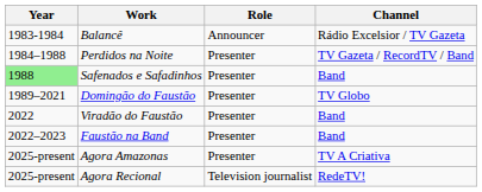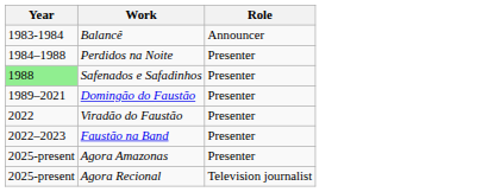 <table class="wikitable">
 <tr>
 <th>Year</th>
 <th>Work</th>
 <th>Role</th>
-<th>Channel</th>
 </tr>
 <tr>
 <td>1983-1984</td>
 <td><em>Balancê</em></td>
 <td>Announcer</td>
-<td>Rádio Excelsior / <a href='#'>TV Gazeta</a></td>
 </tr>
 <tr>
 <td>1984–1988</td>
 <td><em>Perdidos na Noite</em></td>
 <td>Presenter</td>
-<td><a href='#'>TV Gazeta</a> / <a href='#'>RecordTV</a> / <a href='#'>Band</a></td>
 </tr>
 <tr>
 <td style="background: lightgreen;">1988</td>
 <td><em>Safenados e Safadinhos</em></td>
 <td>Presenter</td>
-<td><a href='#'>Band</a></td>
 </tr>
 <tr>
 <td>1989–2021</td>
 <td><em><a href='#'>Domingão do Faustão</a></em></td>
 <td>Presenter</td>
-<td><a href='#'>TV Globo</a></td>
 </tr>
 <tr>
 <td>2022</td>
 <td><em>Viradão do Faustão</em></td>
 <td>Presenter</td>
-<td><a href='#'>Band</a></td>
 </tr>
 <tr>
 <td>2022–2023</td>
 <td><em><a href='#'>Faustão na Band</a></em></td>
 <td>Presenter</td>
-<td><a href='#'>Band</a></td>
 </tr>
 <tr>
 <td>2025-present</td>
 <td><em>Agora Amazonas</em></td>
 <td>Presenter</td>
-<td><a href='#'>TV A Criativa</a></td>
 </tr>
 <tr>
 <td>2025-present</td>
 <td><em>Agora Recional</em></td>
 <td>Television journalist</td>
-<td><a href='#'>RedeTV!</a></td>
 </tr>
 </table>
